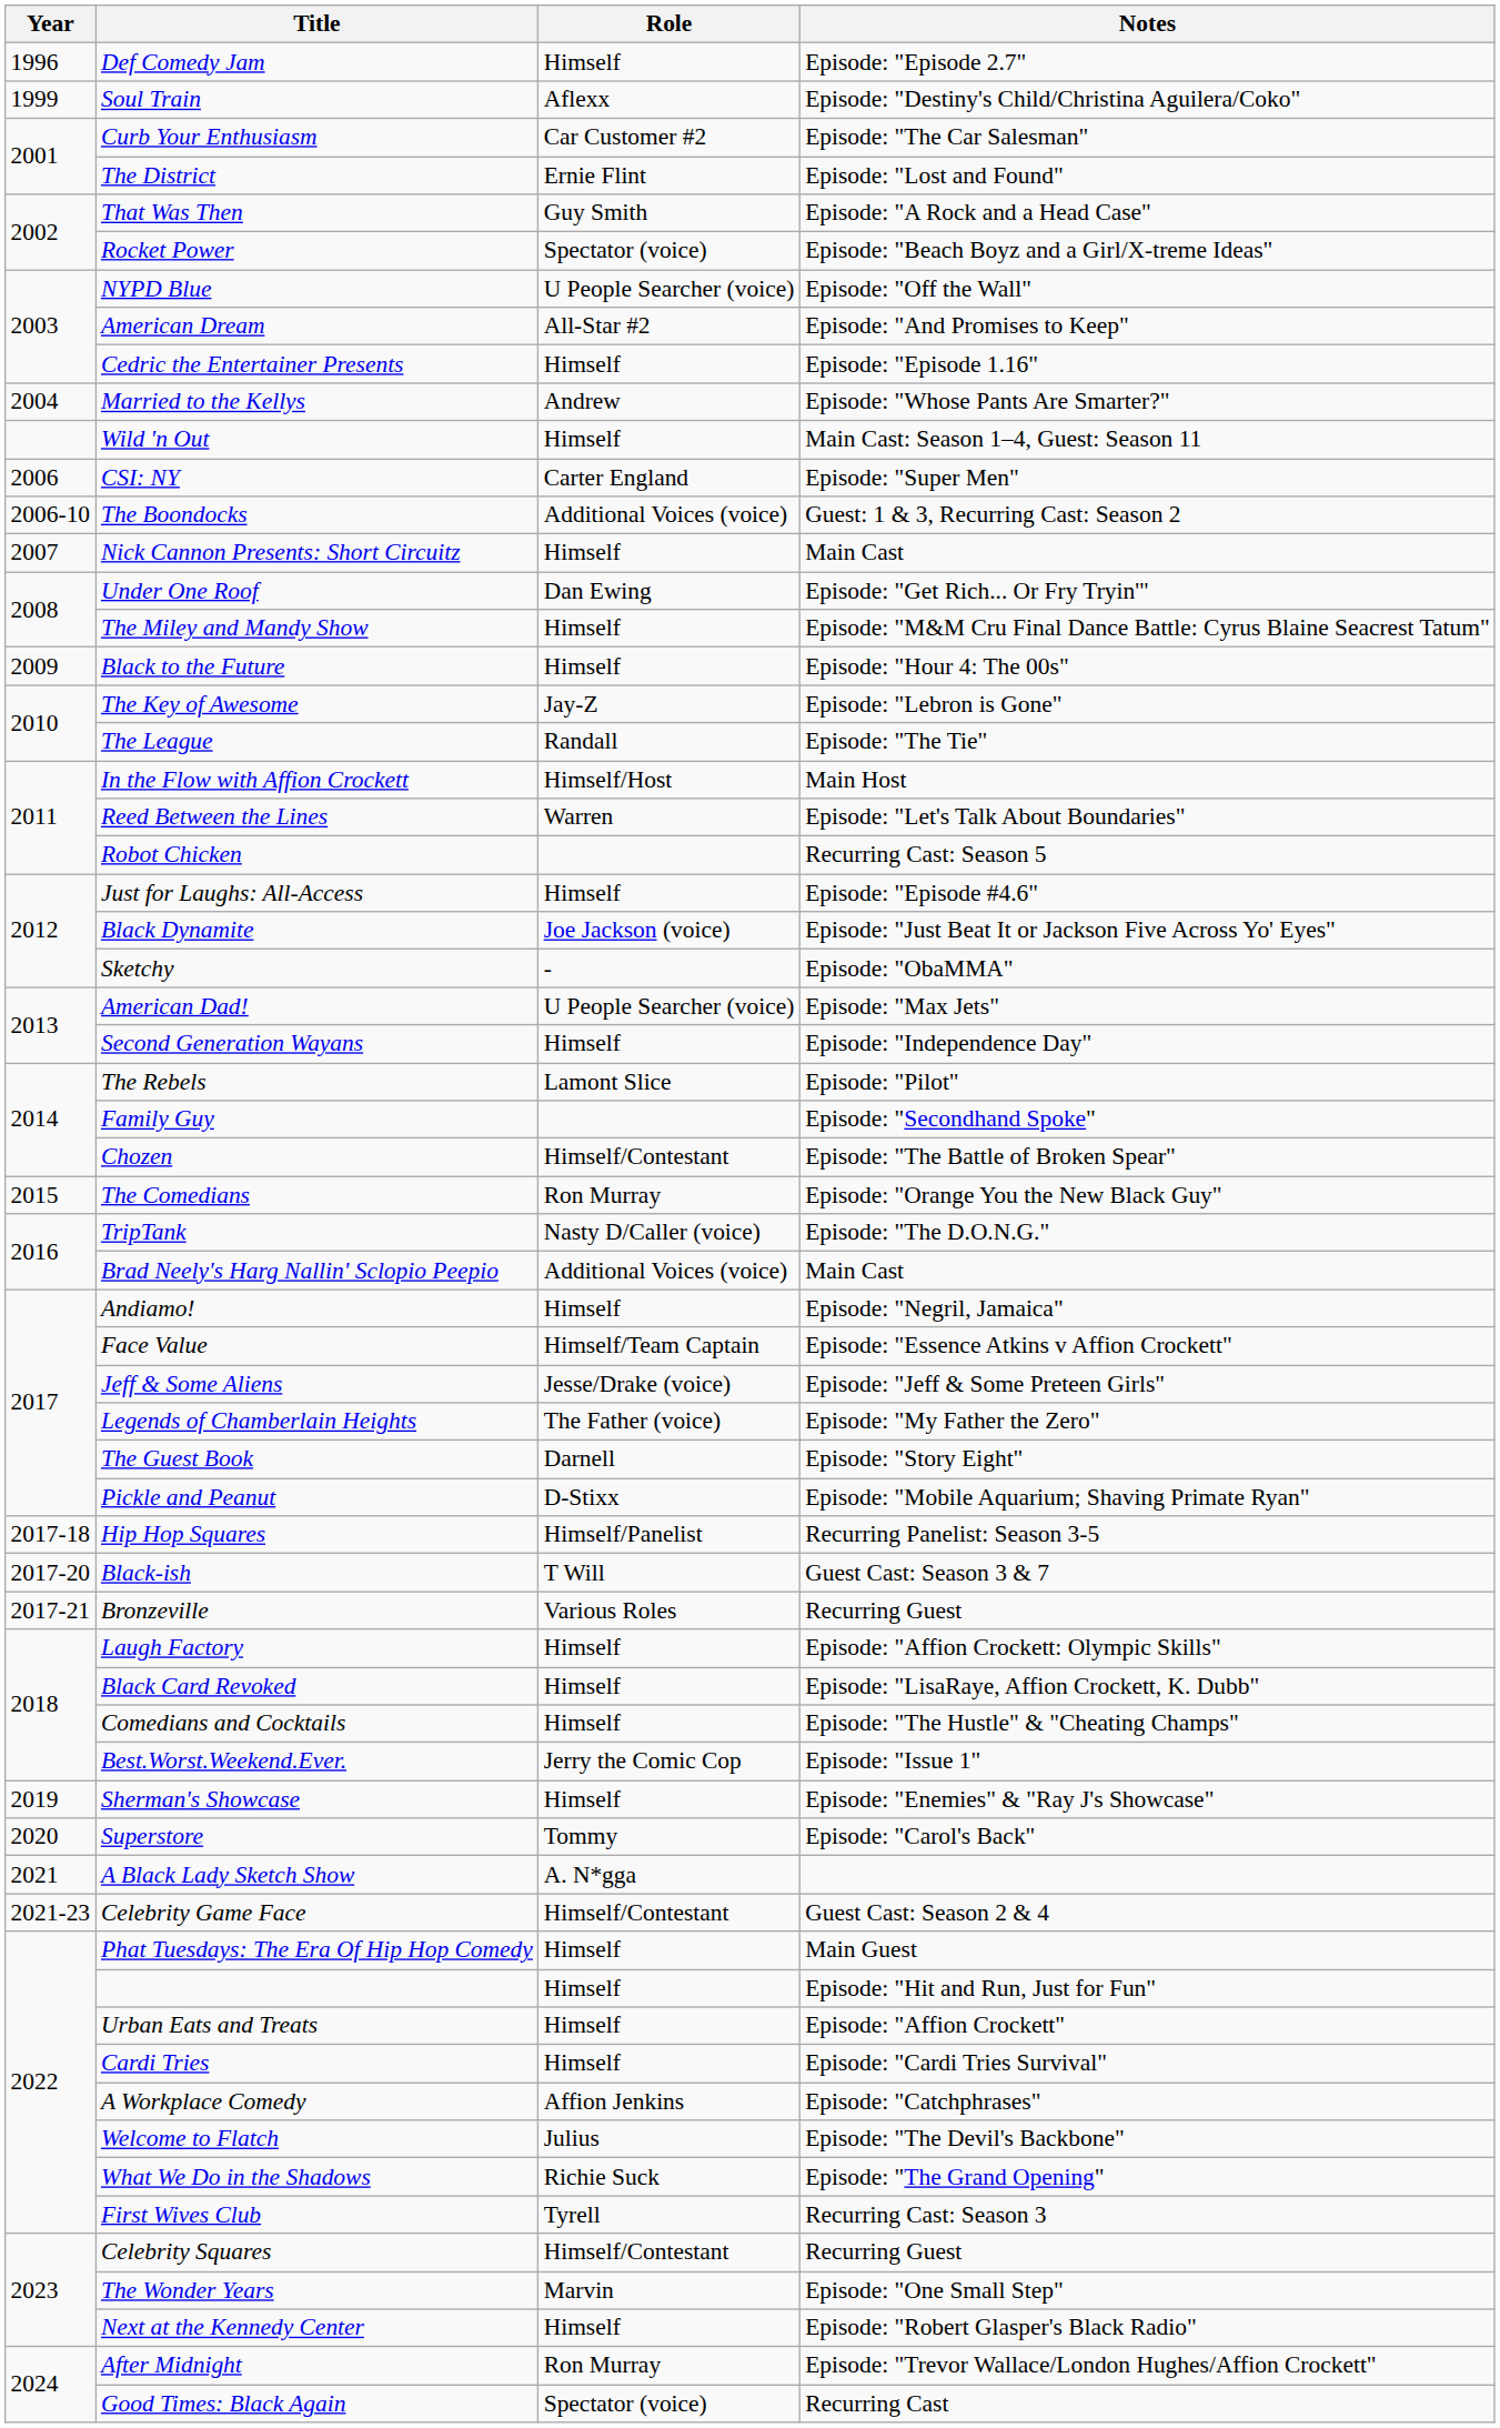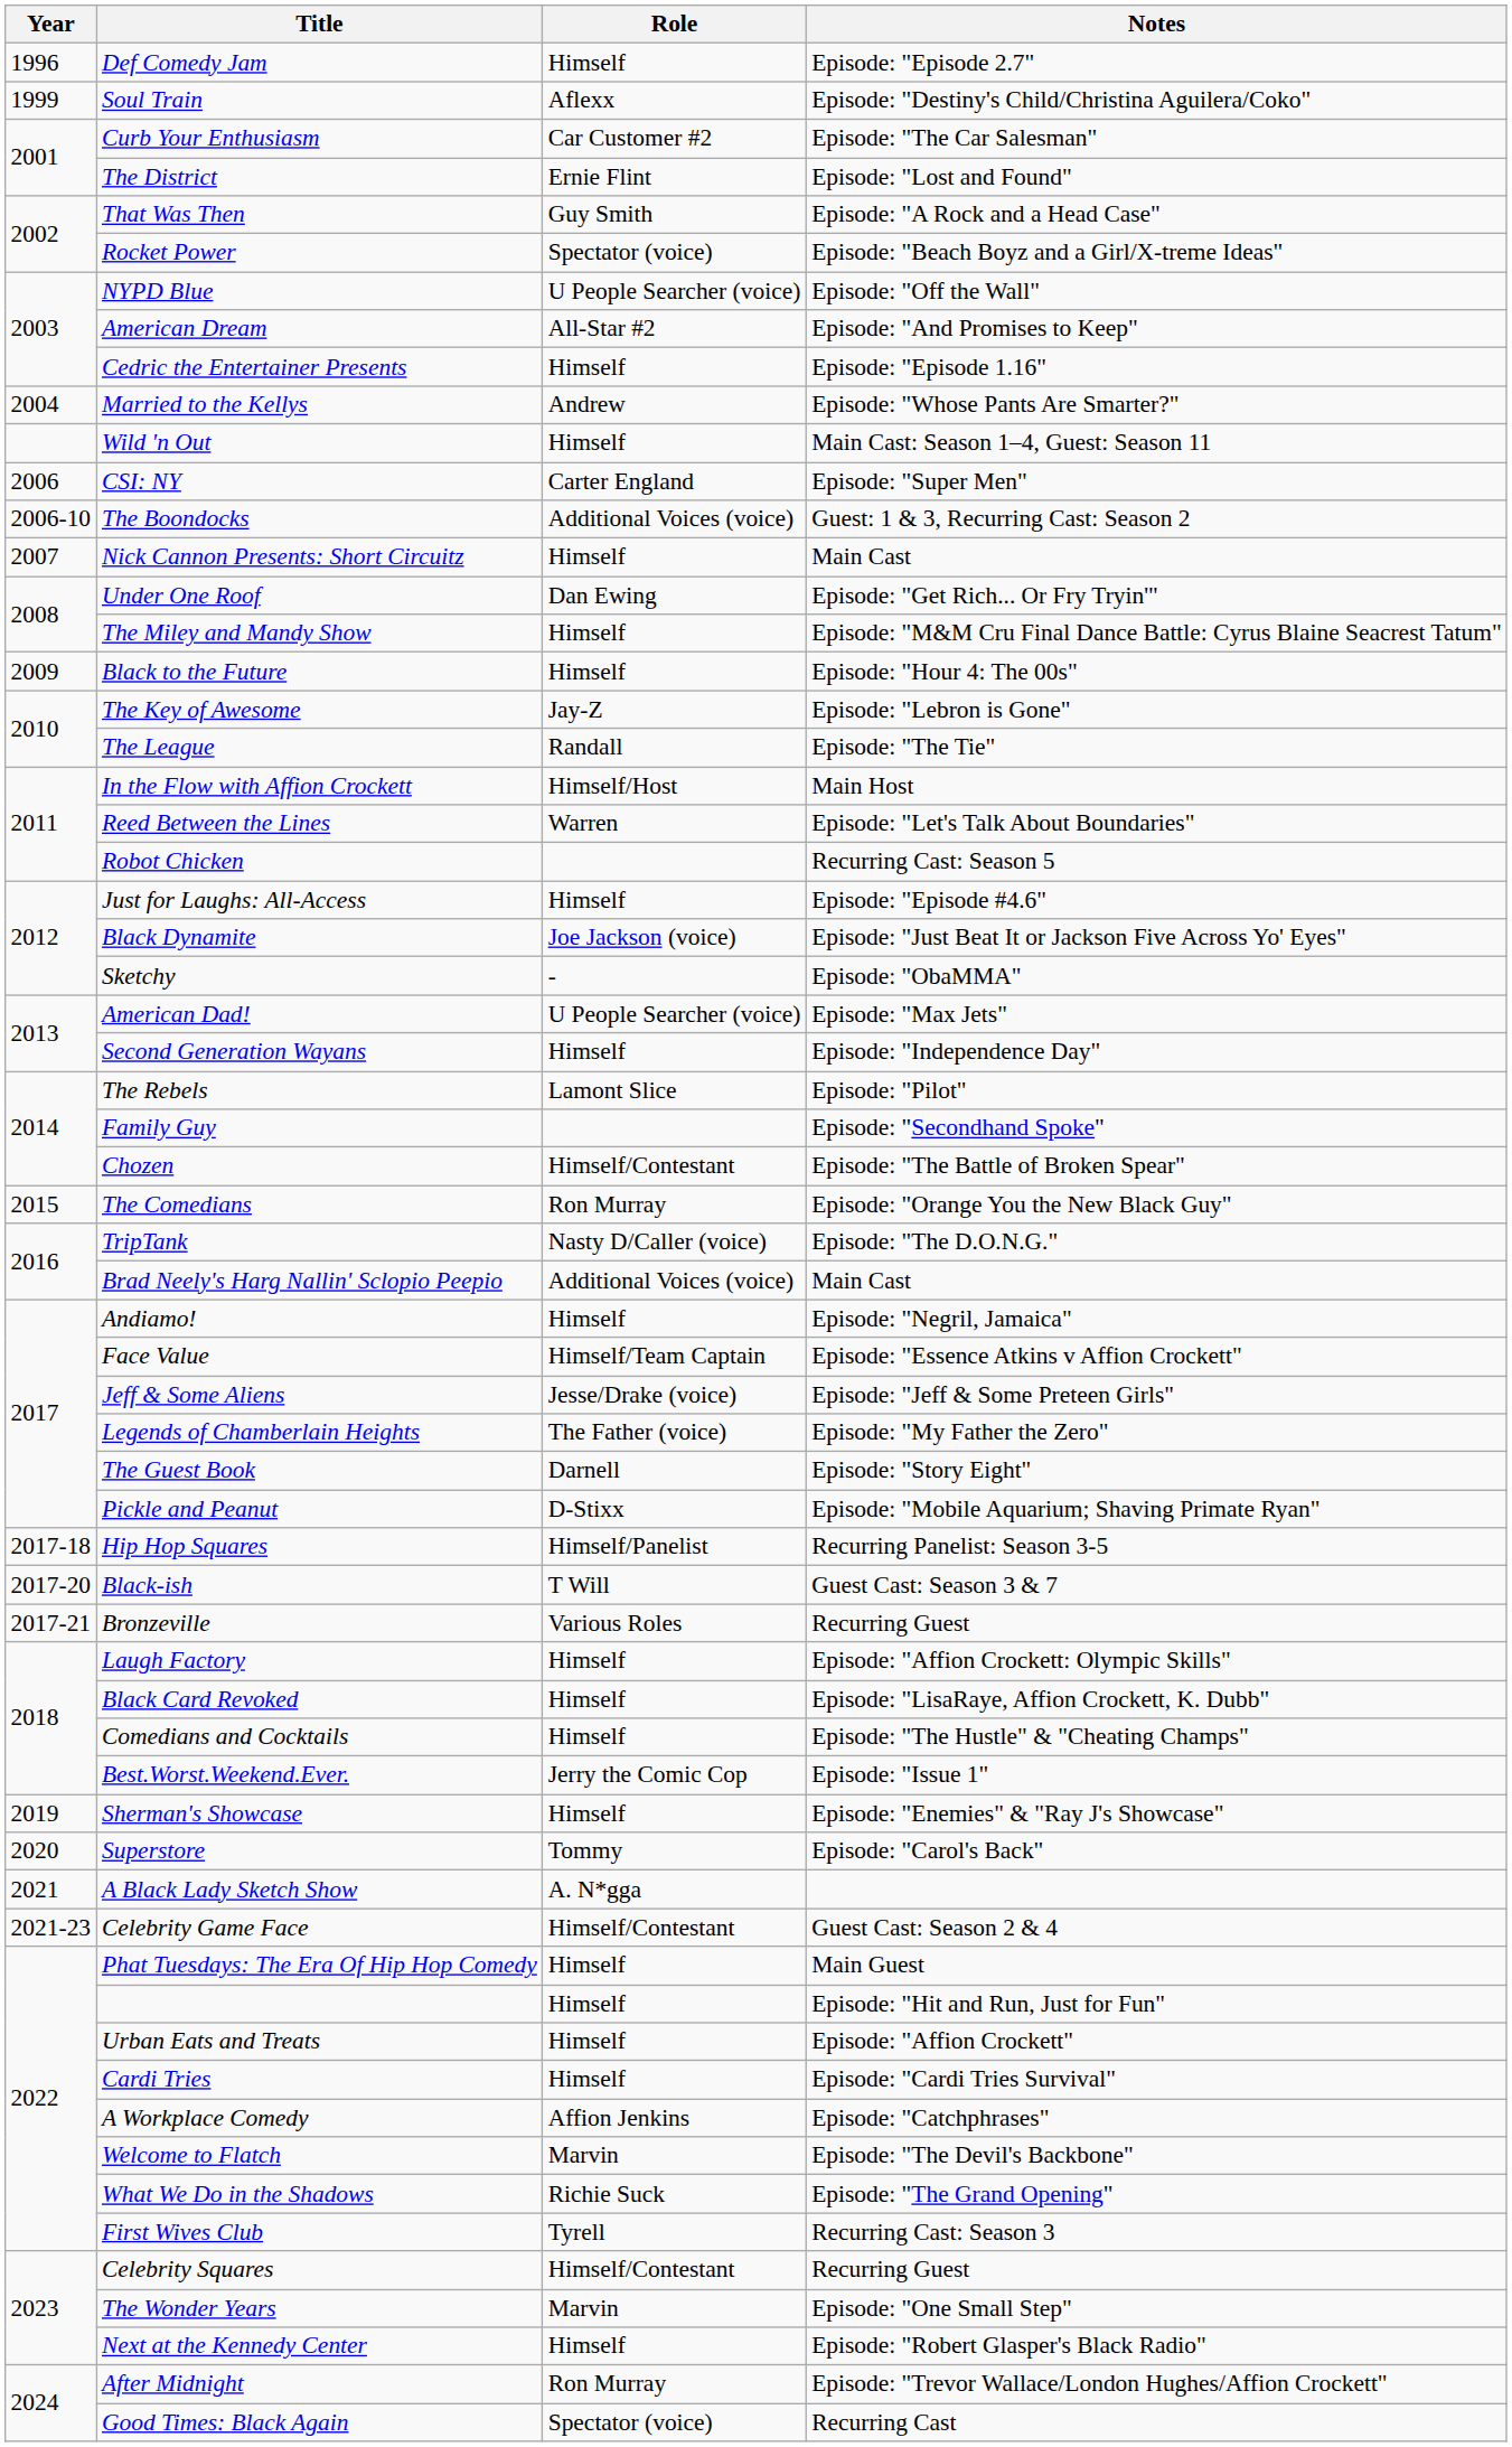 <table class="wikitable plainrowheaders sortable" style="margin-right: 0;">
 <tr>
 <th>Year</th>
 <th>Title</th>
 <th>Role</th>
 <th>Notes</th>
 </tr>
 <tr>
 <td>1996</td>
 <td><em><a href='#'>Def Comedy Jam</a></em></td>
 <td>Himself</td>
 <td>Episode: "Episode 2.7"</td>
 </tr>
 <tr>
 <td>1999</td>
 <td><em><a href='#'>Soul Train</a></em></td>
 <td>Aflexx</td>
 <td>Episode: "Destiny's Child/Christina Aguilera/Coko"</td>
 </tr>
 <tr>
 <td rowspan=2>2001</td>
 <td><em><a href='#'>Curb Your Enthusiasm</a></em></td>
 <td>Car Customer #2</td>
 <td>Episode: "The Car Salesman"</td>
 </tr>
 <tr>
 <td><em><a href='#'>The District</a></em></td>
 <td>Ernie Flint</td>
 <td>Episode: "Lost and Found"</td>
 </tr>
 <tr>
 <td rowspan=2>2002</td>
 <td><em><a href='#'>That Was Then</a></em></td>
 <td>Guy Smith</td>
 <td>Episode: "A Rock and a Head Case"</td>
 </tr>
 <tr>
 <td><em><a href='#'>Rocket Power</a></em></td>
 <td>Spectator (voice)</td>
 <td>Episode: "Beach Boyz and a Girl/X-treme Ideas"</td>
 </tr>
 <tr>
 <td rowspan=3>2003</td>
 <td><em><a href='#'>NYPD Blue</a></em></td>
 <td>U People Searcher (voice)</td>
 <td>Episode: "Off the Wall"</td>
 </tr>
 <tr>
 <td><em><a href='#'>American Dream</a></em></td>
 <td>All-Star #2</td>
 <td>Episode: "And Promises to Keep"</td>
 </tr>
 <tr>
 <td><em><a href='#'>Cedric the Entertainer Presents</a></em></td>
 <td>Himself</td>
 <td>Episode: "Episode 1.16"</td>
 </tr>
 <tr>
 <td>2004</td>
 <td><em><a href='#'>Married to the Kellys</a></em></td>
 <td>Andrew</td>
 <td>Episode: "Whose Pants Are Smarter?"</td>
 </tr>
 <tr>
 <td></td>
 <td><em><a href='#'>Wild 'n Out</a></em></td>
 <td>Himself</td>
 <td>Main Cast: Season 1–4, Guest: Season 11</td>
 </tr>
 <tr>
 <td>2006</td>
 <td><em><a href='#'>CSI: NY</a></em></td>
 <td>Carter England</td>
 <td>Episode: "Super Men"</td>
 </tr>
 <tr>
 <td>2006-10</td>
 <td><em><a href='#'>The Boondocks</a></em></td>
 <td>Additional Voices (voice)</td>
 <td>Guest: 1 & 3, Recurring Cast: Season 2</td>
 </tr>
 <tr>
 <td>2007</td>
 <td><em><a href='#'>Nick Cannon Presents: Short Circuitz</a></em></td>
 <td>Himself</td>
 <td>Main Cast</td>
 </tr>
 <tr>
 <td rowspan=2>2008</td>
 <td><em><a href='#'>Under One Roof</a></em></td>
 <td>Dan Ewing</td>
 <td>Episode: "Get Rich... Or Fry Tryin'"</td>
 </tr>
 <tr>
 <td><em><a href='#'>The Miley and Mandy Show</a></em></td>
 <td>Himself</td>
 <td>Episode: "M&M Cru Final Dance Battle: Cyrus Blaine Seacrest Tatum"</td>
 </tr>
 <tr>
 <td>2009</td>
 <td><em><a href='#'>Black to the Future</a></em></td>
 <td>Himself</td>
 <td>Episode: "Hour 4: The 00s"</td>
 </tr>
 <tr>
 <td rowspan=2>2010</td>
 <td><em><a href='#'>The Key of Awesome</a></em></td>
 <td>Jay-Z</td>
 <td>Episode: "Lebron is Gone"</td>
 </tr>
 <tr>
 <td><em><a href='#'>The League</a></em></td>
 <td>Randall</td>
 <td>Episode: "The Tie"</td>
 </tr>
 <tr>
 <td rowspan=3>2011</td>
 <td><em><a href='#'>In the Flow with Affion Crockett</a></em></td>
 <td>Himself/Host</td>
 <td>Main Host</td>
 </tr>
 <tr>
 <td><em><a href='#'>Reed Between the Lines</a></em></td>
 <td>Warren</td>
 <td>Episode: "Let's Talk About Boundaries"</td>
 </tr>
 <tr>
 <td><em><a href='#'>Robot Chicken</a></em></td>
 <td></td>
 <td>Recurring Cast: Season 5</td>
 </tr>
 <tr>
 <td rowspan=3>2012</td>
 <td><em>Just for Laughs: All-Access</em></td>
 <td>Himself</td>
 <td>Episode: "Episode #4.6"</td>
 </tr>
 <tr>
 <td><em><a href='#'>Black Dynamite</a></em></td>
 <td><a href='#'>Joe Jackson</a> (voice)</td>
 <td>Episode: "Just Beat It or Jackson Five Across Yo' Eyes"</td>
 </tr>
 <tr>
 <td><em>Sketchy</em></td>
 <td>-</td>
 <td>Episode: "ObaMMA"</td>
 </tr>
 <tr>
 <td rowspan=2>2013</td>
 <td><em><a href='#'>American Dad!</a></em></td>
 <td>U People Searcher (voice)</td>
 <td>Episode: "Max Jets"</td>
 </tr>
 <tr>
 <td><em><a href='#'>Second Generation Wayans</a></em></td>
 <td>Himself</td>
 <td>Episode: "Independence Day"</td>
 </tr>
 <tr>
 <td rowspan=3>2014</td>
 <td><em>The Rebels</em></td>
 <td>Lamont Slice</td>
 <td>Episode: "Pilot"</td>
 </tr>
 <tr>
 <td><em><a href='#'>Family Guy</a></em></td>
 <td></td>
 <td>Episode: "<a href='#'>Secondhand Spoke</a>"</td>
 </tr>
 <tr>
 <td><em><a href='#'>Chozen</a></em></td>
 <td>Himself/Contestant</td>
 <td>Episode: "The Battle of Broken Spear"</td>
 </tr>
 <tr>
 <td>2015</td>
 <td><em><a href='#'>The Comedians</a></em></td>
 <td>Ron Murray</td>
 <td>Episode: "Orange You the New Black Guy"</td>
 </tr>
 <tr>
 <td rowspan=2>2016</td>
 <td><em><a href='#'>TripTank</a></em></td>
 <td>Nasty D/Caller (voice)</td>
 <td>Episode: "The D.O.N.G."</td>
 </tr>
 <tr>
 <td><em><a href='#'>Brad Neely's Harg Nallin' Sclopio Peepio</a></em></td>
 <td>Additional Voices (voice)</td>
 <td>Main Cast</td>
 </tr>
 <tr>
 <td rowspan=6>2017</td>
 <td><em>Andiamo!</em></td>
 <td>Himself</td>
 <td>Episode: "Negril, Jamaica"</td>
 </tr>
 <tr>
 <td><em>Face Value</em></td>
 <td>Himself/Team Captain</td>
 <td>Episode: "Essence Atkins v Affion Crockett"</td>
 </tr>
 <tr>
 <td><em><a href='#'>Jeff & Some Aliens</a></em></td>
 <td>Jesse/Drake (voice)</td>
 <td>Episode: "Jeff & Some Preteen Girls"</td>
 </tr>
 <tr>
 <td><em><a href='#'>Legends of Chamberlain Heights</a></em></td>
 <td>The Father (voice)</td>
 <td>Episode: "My Father the Zero"</td>
 </tr>
 <tr>
 <td><em><a href='#'>The Guest Book</a></em></td>
 <td>Darnell</td>
 <td>Episode: "Story Eight"</td>
 </tr>
 <tr>
 <td><em><a href='#'>Pickle and Peanut</a></em></td>
 <td>D-Stixx</td>
 <td>Episode: "Mobile Aquarium; Shaving Primate Ryan"</td>
 </tr>
 <tr>
 <td>2017-18</td>
 <td><em><a href='#'>Hip Hop Squares</a></em></td>
 <td>Himself/Panelist</td>
 <td>Recurring Panelist: Season 3-5</td>
 </tr>
 <tr>
 <td>2017-20</td>
 <td><em><a href='#'>Black-ish</a></em></td>
 <td>T Will</td>
 <td>Guest Cast: Season 3 & 7</td>
 </tr>
 <tr>
 <td>2017-21</td>
 <td><em>Bronzeville</em></td>
 <td>Various Roles</td>
 <td>Recurring Guest</td>
 </tr>
 <tr>
 <td rowspan=4>2018</td>
 <td><em><a href='#'>Laugh Factory</a></em></td>
 <td>Himself</td>
 <td>Episode: "Affion Crockett: Olympic Skills"</td>
 </tr>
 <tr>
 <td><em><a href='#'>Black Card Revoked</a></em></td>
 <td>Himself</td>
 <td>Episode: "LisaRaye, Affion Crockett, K. Dubb"</td>
 </tr>
 <tr>
 <td><em>Comedians and Cocktails</em></td>
 <td>Himself</td>
 <td>Episode: "The Hustle" & "Cheating Champs"</td>
 </tr>
 <tr>
 <td><em><a href='#'>Best.Worst.Weekend.Ever.</a></em></td>
 <td>Jerry the Comic Cop</td>
 <td>Episode: "Issue 1"</td>
 </tr>
 <tr>
 <td>2019</td>
 <td><em><a href='#'>Sherman's Showcase</a></em></td>
 <td>Himself</td>
 <td>Episode: "Enemies" & "Ray J's Showcase"</td>
 </tr>
 <tr>
 <td>2020</td>
 <td><em><a href='#'>Superstore</a></em></td>
 <td>Tommy</td>
 <td>Episode: "Carol's Back"</td>
 </tr>
 <tr>
 <td>2021</td>
 <td><em><a href='#'>A Black Lady Sketch Show</a></em></td>
 <td>A. N*gga</td>
 <td></td>
 </tr>
 <tr>
 <td>2021-23</td>
 <td><em>Celebrity Game Face</em></td>
 <td>Himself/Contestant</td>
 <td>Guest Cast: Season 2 & 4</td>
 </tr>
 <tr>
 <td rowspan=8>2022</td>
 <td><em><a href='#'>Phat Tuesdays: The Era Of Hip Hop Comedy</a></em></td>
 <td>Himself</td>
 <td>Main Guest</td>
 </tr>
 <tr>
 <td></td>
 <td>Himself</td>
 <td>Episode: "Hit and Run, Just for Fun"</td>
 </tr>
 <tr>
 <td><em>Urban Eats and Treats</em></td>
 <td>Himself</td>
 <td>Episode: "Affion Crockett"</td>
 </tr>
 <tr>
 <td><em><a href='#'>Cardi Tries</a></em></td>
 <td>Himself</td>
 <td>Episode: "Cardi Tries Survival"</td>
 </tr>
 <tr>
 <td><em>A Workplace Comedy</em></td>
 <td>Affion Jenkins</td>
 <td>Episode: "Catchphrases"</td>
 </tr>
 <tr>
 <td><em><a href='#'>Welcome to Flatch</a></em></td>
-<td>Julius</td>
+<td>Marvin</td>
 <td>Episode: "The Devil's Backbone"</td>
 </tr>
 <tr>
 <td><em><a href='#'>What We Do in the Shadows</a></em></td>
 <td>Richie Suck</td>
 <td>Episode: "<a href='#'>The Grand Opening</a>"</td>
 </tr>
 <tr>
 <td><em><a href='#'>First Wives Club</a></em></td>
 <td>Tyrell</td>
 <td>Recurring Cast: Season 3</td>
 </tr>
 <tr>
 <td rowspan=3>2023</td>
 <td><em>Celebrity Squares</em></td>
 <td>Himself/Contestant</td>
 <td>Recurring Guest</td>
 </tr>
 <tr>
 <td><em><a href='#'>The Wonder Years</a></em></td>
 <td>Marvin</td>
 <td>Episode: "One Small Step"</td>
 </tr>
 <tr>
 <td><em><a href='#'>Next at the Kennedy Center</a></em></td>
 <td>Himself</td>
 <td>Episode: "Robert Glasper's Black Radio"</td>
 </tr>
 <tr>
 <td rowspan=2>2024</td>
 <td><em><a href='#'>After Midnight</a></em></td>
 <td>Ron Murray</td>
 <td>Episode: "Trevor Wallace/London Hughes/Affion Crockett"</td>
 </tr>
 <tr>
 <td><em><a href='#'>Good Times: Black Again</a></em></td>
 <td>Spectator (voice)</td>
 <td>Recurring Cast</td>
 </tr>
 </table>
